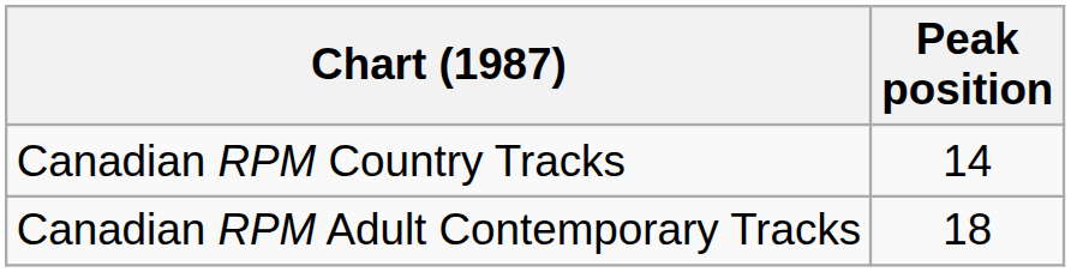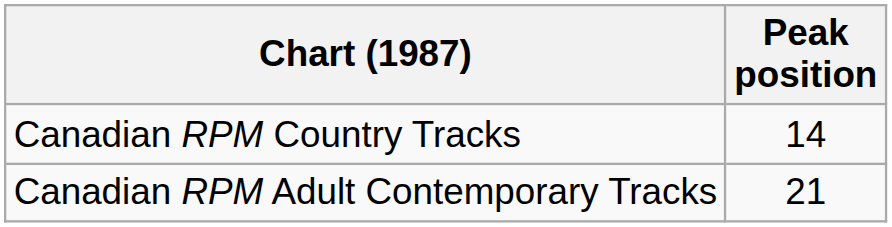 <table class="wikitable sortable">
 <tr>
 <th align="left">Chart (1987)</th>
 <th align="center">Peak<br>position</th>
 </tr>
 <tr>
 <td align="left">Canadian <em>RPM</em> Country Tracks</td>
 <td align="center">14</td>
 </tr>
 <tr>
 <td align="left">Canadian <em>RPM</em> Adult Contemporary Tracks</td>
-<td align="center">18</td>
+<td align="center">21</td>
 </tr>
 </table>
